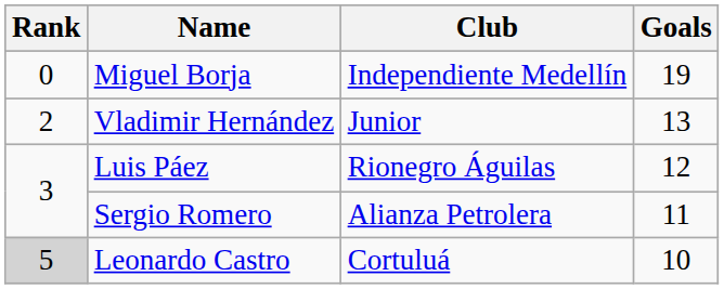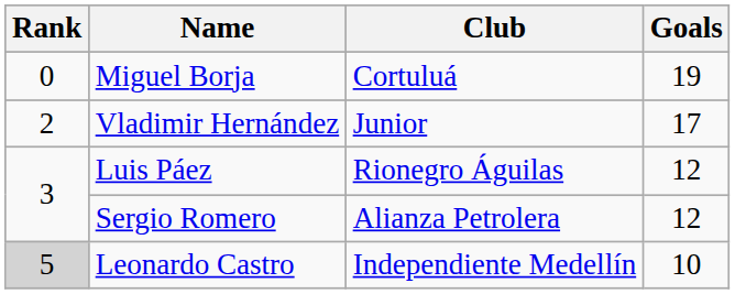 <table class="wikitable" border="1">
 <tr>
 <th>Rank</th>
 <th>Name</th>
 <th>Club</th>
 <th>Goals</th>
 </tr>
 <tr>
 <td align=center>0</td>
 <td> <a href='#'>Miguel Borja</a></td>
-<td><a href='#'>Independiente Medellín</a></td>
+<td><a href='#'>Cortuluá</a></td>
 <td align=center>19</td>
 </tr>
 <tr>
 <td align=center>2</td>
 <td> <a href='#'>Vladimir Hernández</a></td>
 <td><a href='#'>Junior</a></td>
-<td align=center>13</td>
+<td align=center>17</td>
 </tr>
 <tr>
 <td rowspan=2 align=center>3</td>
 <td> <a href='#'>Luis Páez</a></td>
 <td><a href='#'>Rionegro Águilas</a></td>
 <td align=center>12</td>
 </tr>
 <tr>
 <td> <a href='#'>Sergio Romero</a></td>
 <td><a href='#'>Alianza Petrolera</a></td>
-<td align=center>11</td>
+<td align=center>12</td>
 </tr>
 <tr>
 <td align=center style="background: lightgrey;">5</td>
 <td> <a href='#'>Leonardo Castro</a></td>
-<td><a href='#'>Cortuluá</a></td>
+<td><a href='#'>Independiente Medellín</a></td>
 <td align=center>10</td>
 </tr>
 </table>
